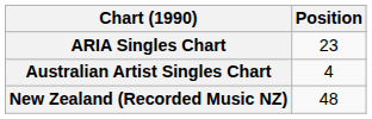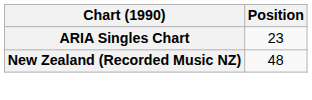 <table class="wikitable sortable plainrowheaders" style="text-align:center">
 <tr>
 <th scope="col">Chart (1990)</th>
 <th scope="col">Position</th>
 </tr>
 <tr>
 <th scope="row">ARIA Singles Chart</th>
 <td>23</td>
 </tr>
 <tr>
-<th scope="row">Australian Artist Singles Chart</th>
-<td>4</td>
-</tr>
-<tr>
 <th scope="row">New Zealand (Recorded Music NZ)</th>
 <td align="center">48</td>
 </tr>
 </table>
